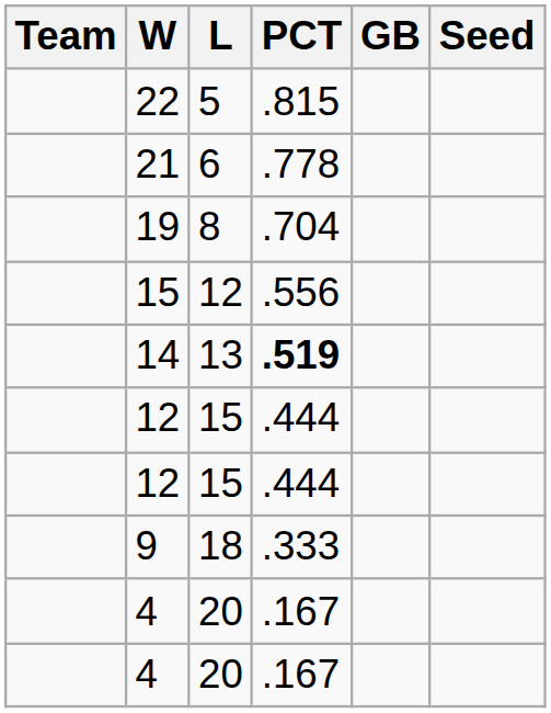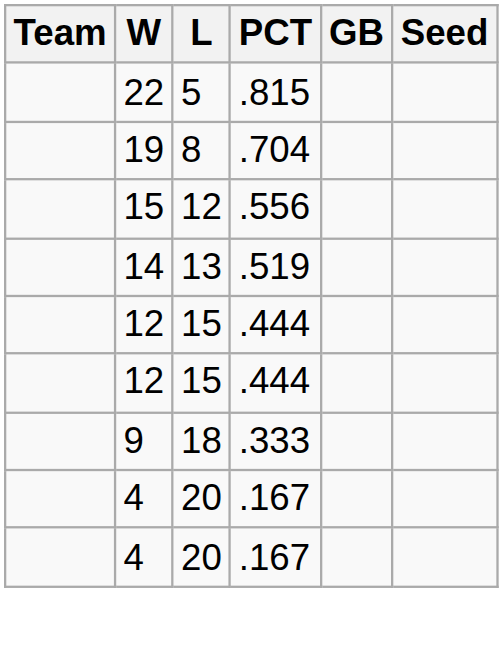 <table class=wikitable>
 <tr>
 <th>Team</th>
 <th>W</th>
 <th>L</th>
 <th>PCT</th>
 <th>GB</th>
 <th>Seed</th>
 </tr>
 <tr>
 <td></td>
 <td>22</td>
 <td>5</td>
 <td>.815</td>
-<td></td>
-<td></td>
-</tr>
-<tr>
-<td></td>
-<td>21</td>
-<td>6</td>
-<td>.778</td>
 <td></td>
 <td></td>
 </tr>
 <tr>
 <td></td>
 <td>19</td>
 <td>8</td>
 <td>.704</td>
 <td></td>
 <td></td>
 </tr>
 <tr>
 <td></td>
 <td>15</td>
 <td>12</td>
 <td>.556</td>
 <td></td>
 <td></td>
 </tr>
 <tr>
 <td></td>
 <td>14</td>
 <td>13</td>
-<td><strong>.519</strong></td>
+<td>.519</td>
 <td></td>
 <td></td>
 </tr>
 <tr>
 <td></td>
 <td>12</td>
 <td>15</td>
 <td>.444</td>
 <td></td>
 <td></td>
 </tr>
 <tr>
 <td></td>
 <td>12</td>
 <td>15</td>
 <td>.444</td>
 <td></td>
 <td></td>
 </tr>
 <tr>
 <td></td>
 <td>9</td>
 <td>18</td>
 <td>.333</td>
 <td></td>
 <td></td>
 </tr>
 <tr>
 <td></td>
 <td>4</td>
 <td>20</td>
 <td>.167</td>
 <td></td>
 <td></td>
 </tr>
 <tr>
 <td></td>
 <td>4</td>
 <td>20</td>
 <td>.167</td>
 <td></td>
 <td></td>
 </tr>
 </table>
